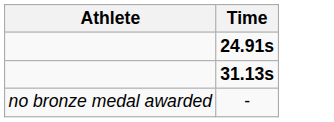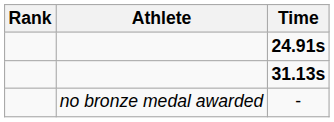 <table class=wikitable style="text-align:center;">
 <tr>
+<th>Rank</th>
 <th>Athlete</th>
 <th>Time</th>
 </tr>
 <tr>
+<td></td>
 <td align=left></td>
 <td><strong>24.91s</strong></td>
 </tr>
 <tr>
+<td></td>
 <td align=left></td>
 <td><strong>31.13s</strong></td>
 </tr>
 <tr>
+<td></td>
 <td align=left><em>no bronze medal awarded</em></td>
 <td>-</td>
 </tr>
 </table>
